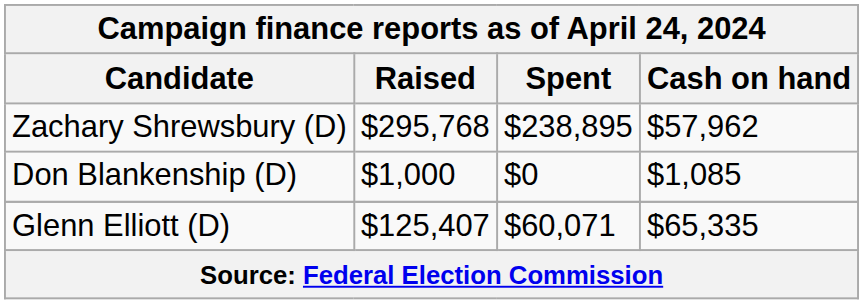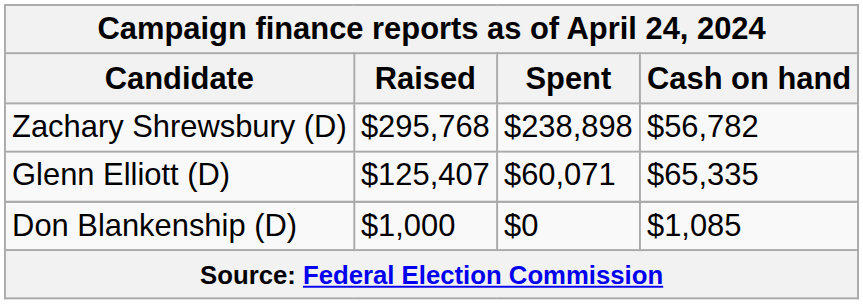 <table class="wikitable sortable">
 <tr>
 <th colspan=4>Campaign finance reports as of April 24, 2024</th>
 </tr>
 <tr style="text-align:center;">
 <th>Candidate</th>
 <th>Raised</th>
 <th>Spent</th>
 <th>Cash on hand</th>
 </tr>
 <tr>
 <td>Zachary Shrewsbury (D)</td>
 <td>$295,768</td>
-<td>$238,895</td>
-<td>$57,962</td>
+<td>$238,898</td>
+<td>$56,782</td>
+</tr>
+<tr>
+<td>Glenn Elliott (D)</td>
+<td>$125,407</td>
+<td>$60,071</td>
+<td>$65,335</td>
+</tr>
+<tr>
 </tr>
 <tr>
 <td>Don Blankenship (D)</td>
 <td>$1,000</td>
 <td>$0</td>
 <td>$1,085</td>
 </tr>
 <tr>
-</tr>
-<tr>
-<td>Glenn Elliott (D)</td>
-<td>$125,407</td>
-<td>$60,071</td>
-<td>$65,335</td>
-</tr>
-<tr>
 <th colspan="4"><small>Source: <a href='#'>Federal Election Commission</a></small></th>
 </tr>
 </table>
